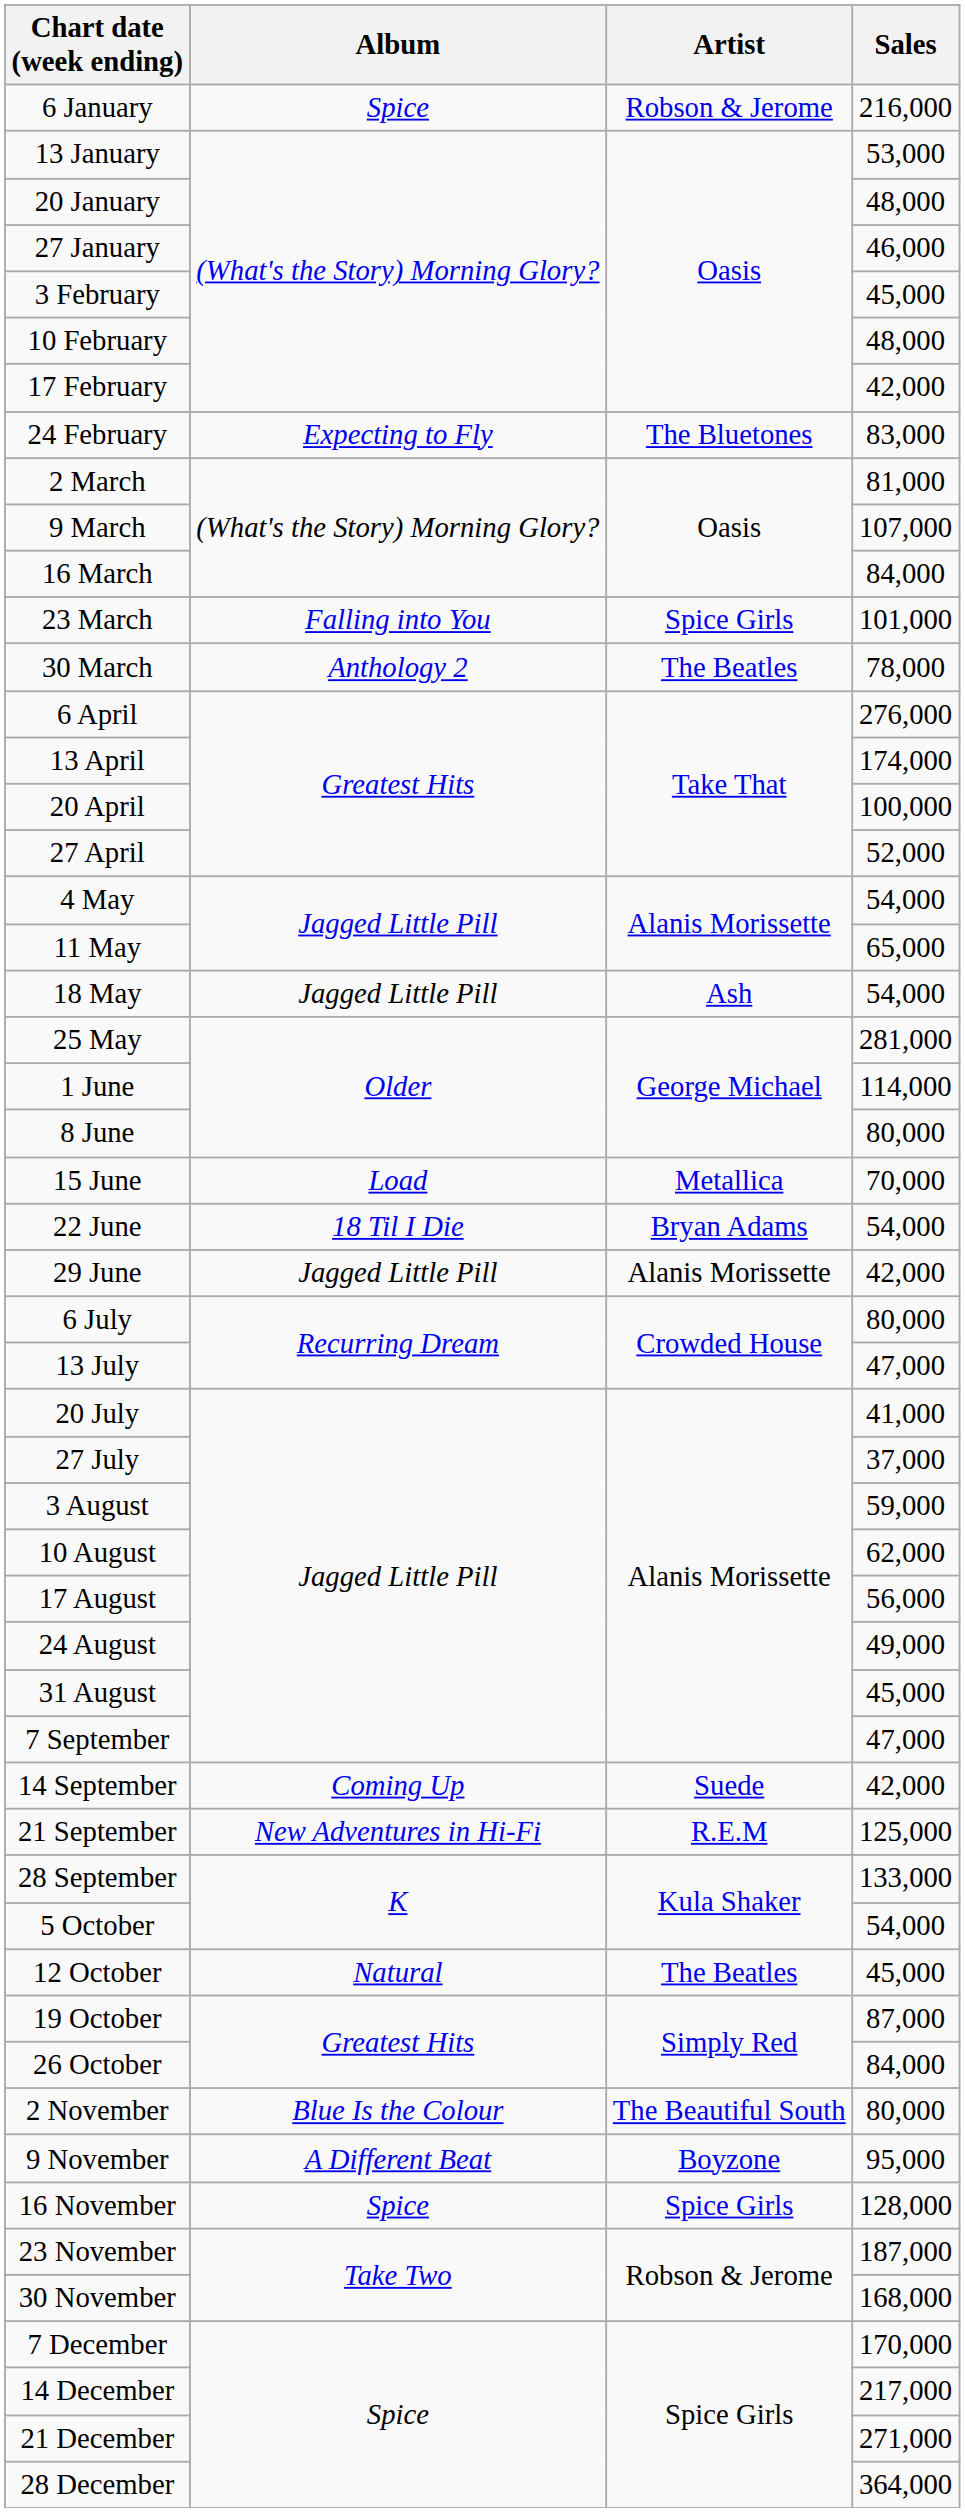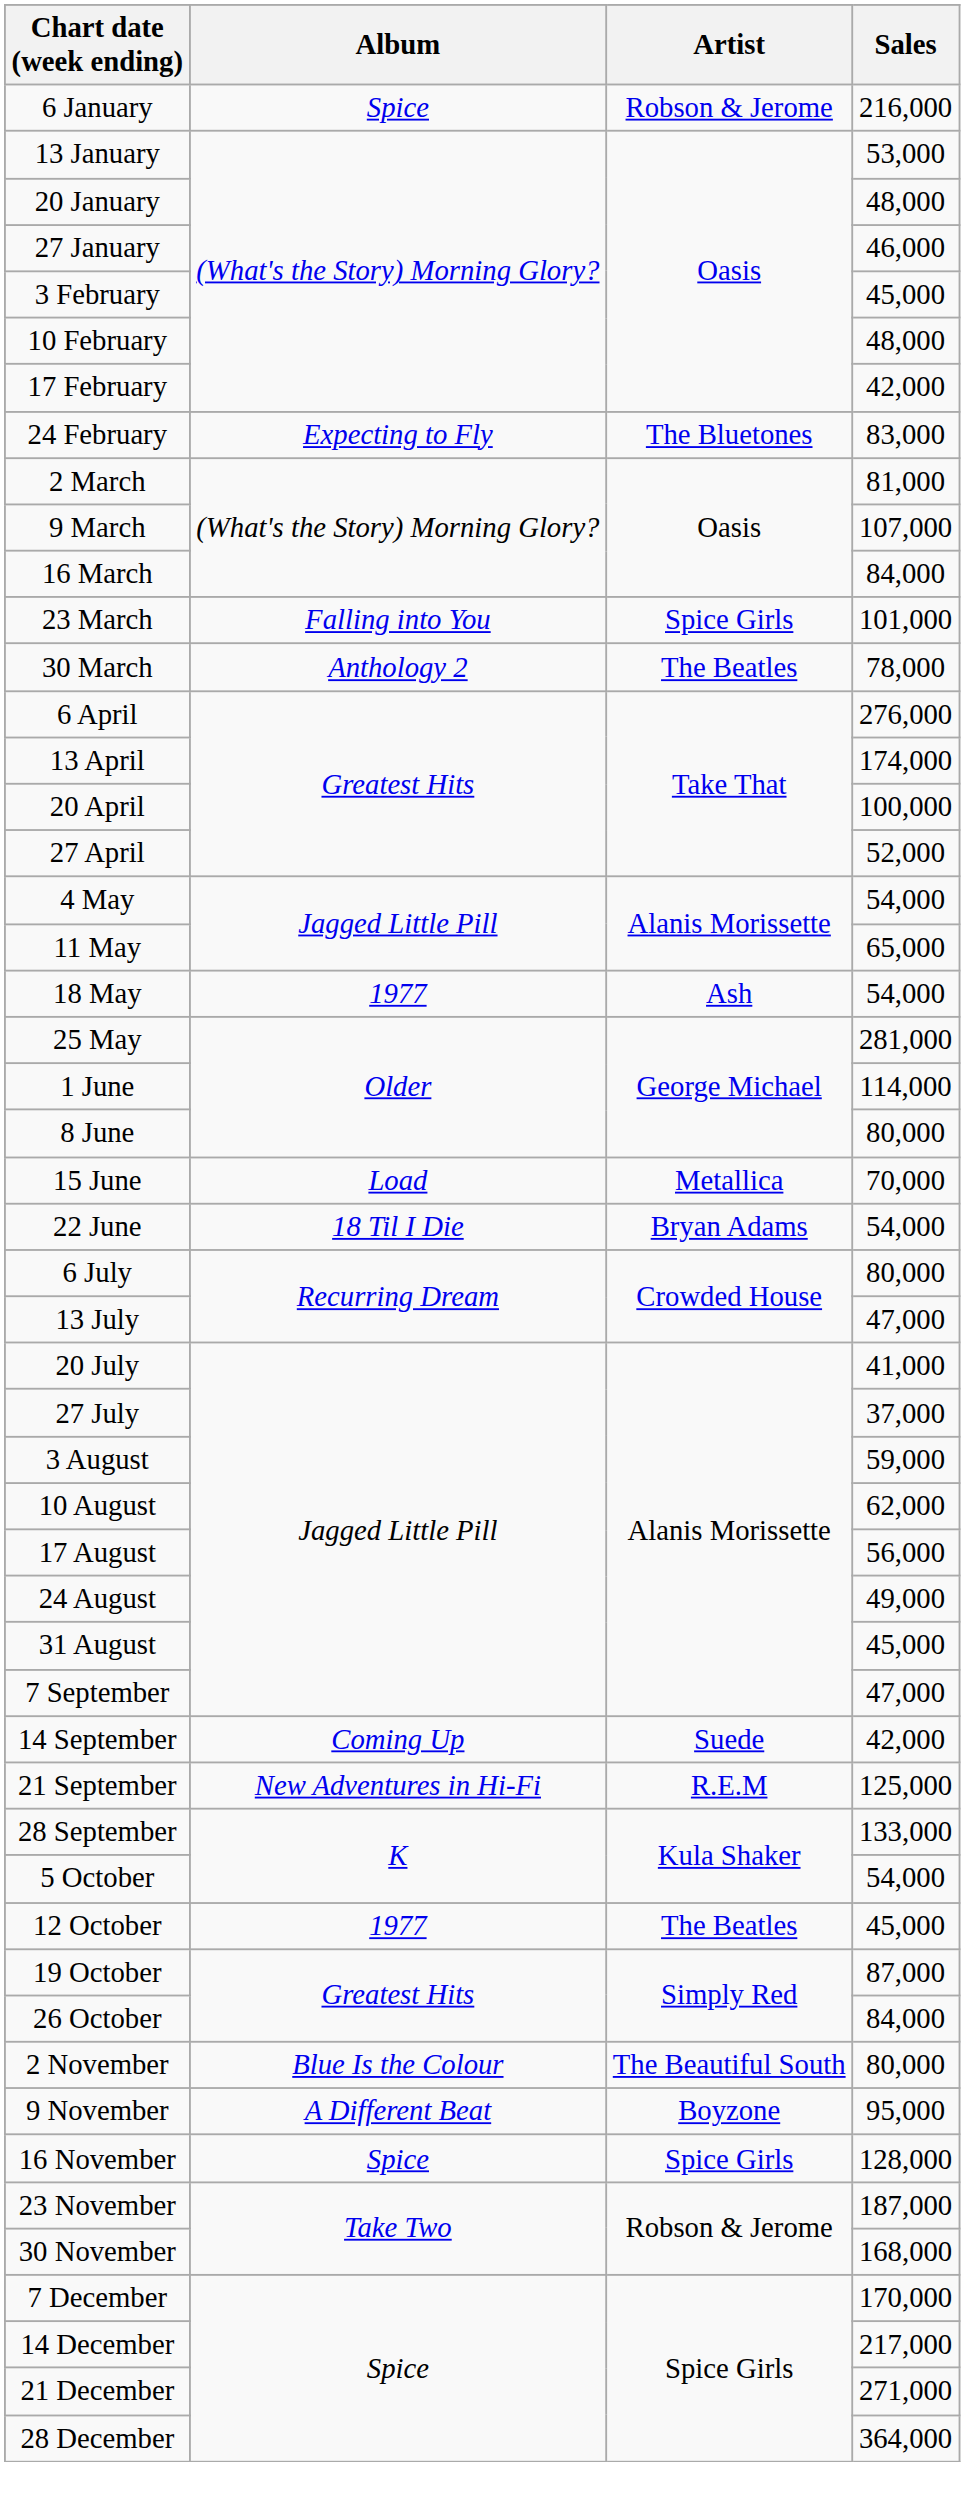 <table class="wikitable" style="font-size:97%; text-align:center;">
 <tr>
 <th>Chart date<br>(week ending)</th>
 <th>Album</th>
 <th>Artist</th>
 <th>Sales</th>
 </tr>
 <tr>
 <td>6 January</td>
 <td><em><a href='#'>Spice</a></em></td>
 <td><a href='#'>Robson & Jerome</a></td>
 <td>216,000</td>
 </tr>
 <tr>
 <td>13 January</td>
 <td rowspan="6"><em><a href='#'>(What's the Story) Morning Glory?</a></em></td>
 <td rowspan="6"><a href='#'>Oasis</a></td>
 <td>53,000</td>
 </tr>
 <tr>
 <td>20 January</td>
 <td>48,000</td>
 </tr>
 <tr>
 <td>27 January</td>
 <td>46,000</td>
 </tr>
 <tr>
 <td>3 February</td>
 <td>45,000</td>
 </tr>
 <tr>
 <td>10 February</td>
 <td>48,000</td>
 </tr>
 <tr>
 <td>17 February</td>
 <td>42,000</td>
 </tr>
 <tr>
 <td>24 February</td>
 <td><em><a href='#'>Expecting to Fly</a></em></td>
 <td><a href='#'>The Bluetones</a></td>
 <td>83,000</td>
 </tr>
 <tr>
 <td>2 March</td>
 <td rowspan="3"><em>(What's the Story) Morning Glory?</em></td>
 <td rowspan="3">Oasis</td>
 <td>81,000</td>
 </tr>
 <tr>
 <td>9 March</td>
 <td>107,000</td>
 </tr>
 <tr>
 <td>16 March</td>
 <td>84,000</td>
 </tr>
 <tr>
 <td>23 March</td>
 <td><em><a href='#'>Falling into You</a></em></td>
 <td><a href='#'>Spice Girls</a></td>
 <td>101,000</td>
 </tr>
 <tr>
 <td>30 March</td>
 <td><em><a href='#'>Anthology 2</a></em></td>
 <td><a href='#'>The Beatles</a></td>
 <td>78,000</td>
 </tr>
 <tr>
 <td>6 April</td>
 <td rowspan="4"><em><a href='#'>Greatest Hits</a></em></td>
 <td rowspan="4"><a href='#'>Take That</a></td>
 <td>276,000</td>
 </tr>
 <tr>
 <td>13 April</td>
 <td>174,000</td>
 </tr>
 <tr>
 <td>20 April</td>
 <td>100,000</td>
 </tr>
 <tr>
 <td>27 April</td>
 <td>52,000</td>
 </tr>
 <tr>
 <td>4 May</td>
 <td rowspan="2"><em><a href='#'>Jagged Little Pill</a></em></td>
 <td rowspan="2"><a href='#'>Alanis Morissette</a></td>
 <td>54,000</td>
 </tr>
 <tr>
 <td>11 May</td>
 <td>65,000</td>
 </tr>
 <tr>
 <td>18 May</td>
-<td><em>Jagged Little Pill</em></td>
+<td><em><a href='#'>1977</a></em></td>
 <td><a href='#'>Ash</a></td>
 <td>54,000</td>
 </tr>
 <tr>
 <td>25 May</td>
 <td rowspan="3"><em><a href='#'>Older</a></em></td>
 <td rowspan="3"><a href='#'>George Michael</a></td>
 <td>281,000</td>
 </tr>
 <tr>
 <td>1 June</td>
 <td>114,000</td>
 </tr>
 <tr>
 <td>8 June</td>
 <td>80,000</td>
 </tr>
 <tr>
 <td>15 June</td>
 <td><em><a href='#'>Load</a></em></td>
 <td><a href='#'>Metallica</a></td>
 <td>70,000</td>
 </tr>
 <tr>
 <td>22 June</td>
 <td><em><a href='#'>18 Til I Die</a></em></td>
 <td><a href='#'>Bryan Adams</a></td>
 <td>54,000</td>
-</tr>
-<tr>
-<td>29 June</td>
-<td><em>Jagged Little Pill</em></td>
-<td>Alanis Morissette</td>
-<td>42,000</td>
 </tr>
 <tr>
 <td>6 July</td>
 <td rowspan="2"><em><a href='#'>Recurring Dream</a></em></td>
 <td rowspan="2"><a href='#'>Crowded House</a></td>
 <td>80,000</td>
 </tr>
 <tr>
 <td>13 July</td>
 <td>47,000</td>
 </tr>
 <tr>
 <td>20 July</td>
 <td rowspan="8"><em>Jagged Little Pill</em></td>
 <td rowspan="8">Alanis Morissette</td>
 <td>41,000</td>
 </tr>
 <tr>
 <td>27 July</td>
 <td>37,000</td>
 </tr>
 <tr>
 <td>3 August</td>
 <td>59,000</td>
 </tr>
 <tr>
 <td>10 August</td>
 <td>62,000</td>
 </tr>
 <tr>
 <td>17 August</td>
 <td>56,000</td>
 </tr>
 <tr>
 <td>24 August</td>
 <td>49,000</td>
 </tr>
 <tr>
 <td>31 August</td>
 <td>45,000</td>
 </tr>
 <tr>
 <td>7 September</td>
 <td>47,000</td>
 </tr>
 <tr>
 <td>14 September</td>
 <td><em><a href='#'>Coming Up</a></em></td>
 <td><a href='#'>Suede</a></td>
 <td>42,000</td>
 </tr>
 <tr>
 <td>21 September</td>
 <td><em><a href='#'>New Adventures in Hi-Fi</a></em></td>
 <td><a href='#'>R.E.M</a></td>
 <td>125,000</td>
 </tr>
 <tr>
 <td>28 September</td>
 <td rowspan="2"><em><a href='#'>K</a></em></td>
 <td rowspan="2"><a href='#'>Kula Shaker</a></td>
 <td>133,000</td>
 </tr>
 <tr>
 <td>5 October</td>
 <td>54,000</td>
 </tr>
 <tr>
 <td>12 October</td>
-<td><em><a href='#'>Natural</a></em></td>
+<td><em><a href='#'>1977</a></em></td>
 <td><a href='#'>The Beatles</a></td>
 <td>45,000</td>
 </tr>
 <tr>
 <td>19 October</td>
 <td rowspan="2"><em><a href='#'>Greatest Hits</a></em></td>
 <td rowspan="2"><a href='#'>Simply Red</a></td>
 <td>87,000</td>
 </tr>
 <tr>
 <td>26 October</td>
 <td>84,000</td>
 </tr>
 <tr>
 <td>2 November</td>
 <td><em><a href='#'>Blue Is the Colour</a></em></td>
 <td><a href='#'>The Beautiful South</a></td>
 <td>80,000</td>
 </tr>
 <tr>
 <td>9 November</td>
 <td><em><a href='#'>A Different Beat</a></em></td>
 <td><a href='#'>Boyzone</a></td>
 <td>95,000</td>
 </tr>
 <tr>
 <td>16 November</td>
 <td><em><a href='#'>Spice</a></em></td>
 <td><a href='#'>Spice Girls</a></td>
 <td>128,000</td>
 </tr>
 <tr>
 <td>23 November</td>
 <td rowspan="2"><em><a href='#'>Take Two</a></em></td>
 <td rowspan="2">Robson & Jerome</td>
 <td>187,000</td>
 </tr>
 <tr>
 <td>30 November</td>
 <td>168,000</td>
 </tr>
 <tr>
 <td>7 December</td>
 <td rowspan="4"><em>Spice</em></td>
 <td rowspan="4">Spice Girls</td>
 <td>170,000</td>
 </tr>
 <tr>
 <td>14 December</td>
 <td>217,000</td>
 </tr>
 <tr>
 <td>21 December</td>
 <td>271,000</td>
 </tr>
 <tr>
 <td>28 December</td>
 <td>364,000</td>
 </tr>
 </table>
